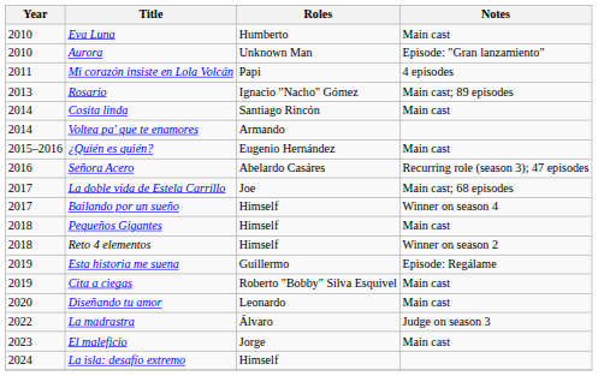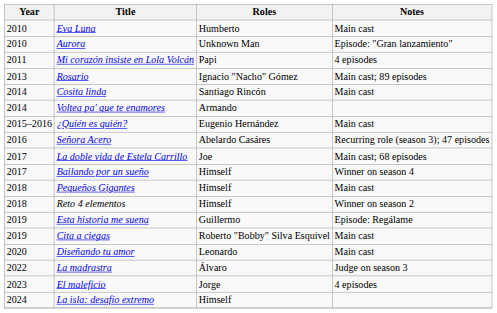 <table class="wikitable sortable">
 <tr>
 <th>Year</th>
 <th>Title</th>
 <th>Roles</th>
 <th>Notes</th>
 </tr>
 <tr>
 <td>2010</td>
 <td><em><a href='#'>Eva Luna</a></em></td>
 <td>Humberto</td>
 <td>Main cast</td>
 </tr>
 <tr>
 <td>2010</td>
 <td><em><a href='#'>Aurora</a></em></td>
 <td>Unknown Man</td>
 <td>Episode: "Gran lanzamiento"</td>
 </tr>
 <tr>
 <td>2011</td>
 <td><em><a href='#'>Mi corazón insiste en Lola Volcán</a></em></td>
 <td>Papi</td>
 <td>4 episodes</td>
 </tr>
 <tr>
 <td>2013</td>
 <td><em><a href='#'>Rosario</a></em></td>
 <td>Ignacio "Nacho" Gómez</td>
 <td>Main cast; 89 episodes</td>
 </tr>
 <tr>
 <td>2014</td>
 <td><em><a href='#'>Cosita linda</a></em></td>
 <td>Santiago Rincón</td>
 <td>Main cast</td>
 </tr>
 <tr>
 <td>2014</td>
 <td><em><a href='#'>Voltea pa' que te enamores</a></em></td>
 <td>Armando</td>
 <td></td>
 </tr>
 <tr>
 <td>2015–2016</td>
 <td><em><a href='#'>¿Quién es quién?</a></em></td>
 <td>Eugenio Hernández</td>
 <td>Main cast</td>
 </tr>
 <tr>
 <td>2016</td>
 <td><em><a href='#'>Señora Acero</a></em></td>
 <td>Abelardo Casáres</td>
 <td>Recurring role (season 3); 47 episodes</td>
 </tr>
 <tr>
 <td>2017</td>
 <td><em><a href='#'>La doble vida de Estela Carrillo</a></em></td>
 <td>Joe </td>
 <td>Main cast; 68 episodes</td>
 </tr>
 <tr>
 <td>2017</td>
 <td><em><a href='#'>Bailando por un sueño</a></em></td>
 <td>Himself</td>
 <td>Winner on season 4</td>
 </tr>
 <tr>
 <td>2018</td>
 <td><em><a href='#'>Pequeños Gigantes</a></em></td>
 <td>Himself</td>
 <td>Main cast</td>
 </tr>
 <tr>
 <td>2018</td>
 <td><em>Reto 4 elementos</em></td>
 <td>Himself</td>
 <td>Winner on season 2</td>
 </tr>
 <tr>
 <td>2019</td>
 <td><em><a href='#'>Esta historia me suena</a></em></td>
 <td>Guillermo</td>
 <td>Episode: Regálame</td>
 </tr>
 <tr>
 <td>2019</td>
 <td><em><a href='#'>Cita a ciegas</a></em></td>
 <td>Roberto "Bobby" Silva Esquivel</td>
 <td>Main cast</td>
 </tr>
 <tr>
 <td>2020</td>
 <td><em><a href='#'>Diseñando tu amor</a></em></td>
 <td>Leonardo</td>
 <td>Main cast</td>
 </tr>
 <tr>
 <td>2022</td>
 <td><em><a href='#'>La madrastra</a></em></td>
 <td>Álvaro</td>
 <td>Judge on season 3</td>
 </tr>
 <tr>
 <td>2023</td>
 <td><em><a href='#'>El maleficio</a></em></td>
 <td>Jorge</td>
-<td>Main cast</td>
+<td>4 episodes</td>
 </tr>
 <tr>
 <td>2024</td>
 <td><em><a href='#'>La isla: desafío extremo</a></em></td>
 <td>Himself</td>
 <td></td>
 </tr>
 <tr>
 </tr>
 </table>
